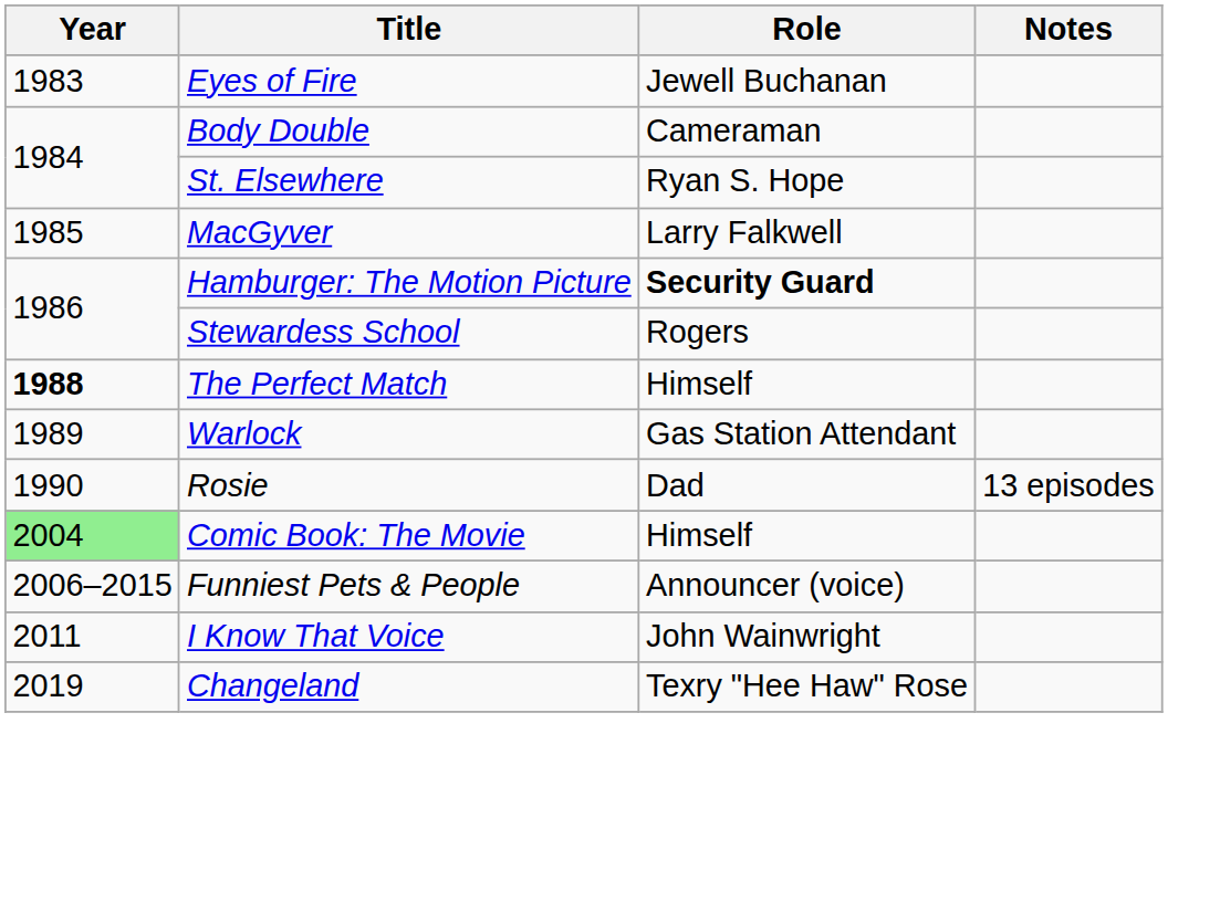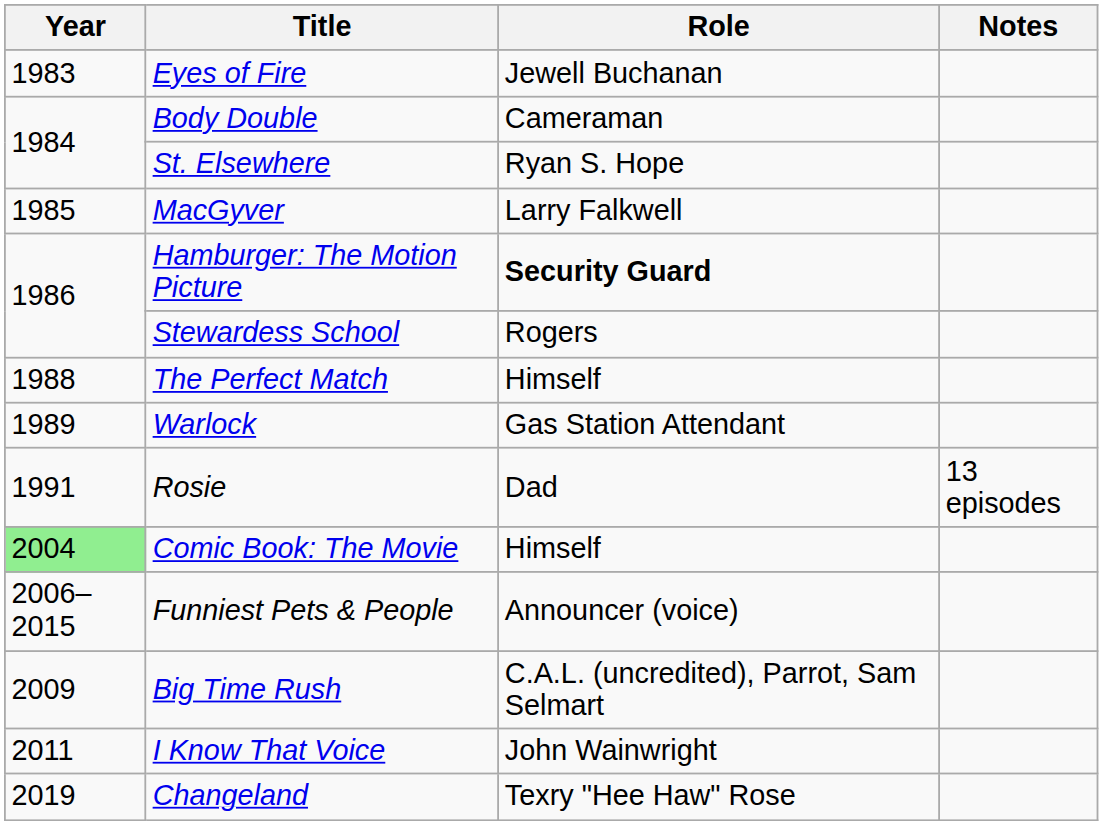 <table class="wikitable sortable">
 <tr>
 <th>Year</th>
 <th>Title</th>
 <th>Role</th>
 <th>Notes</th>
 </tr>
 <tr>
 <td>1983</td>
 <td><em><a href='#'>Eyes of Fire</a></em></td>
 <td>Jewell Buchanan</td>
 <td></td>
 </tr>
 <tr>
 <td rowspan="2">1984</td>
 <td><em><a href='#'>Body Double</a></em></td>
 <td>Cameraman</td>
 <td></td>
 </tr>
 <tr>
 <td><em><a href='#'>St. Elsewhere</a></em></td>
 <td>Ryan S. Hope</td>
 <td></td>
 </tr>
 <tr>
 <td>1985</td>
 <td><em><a href='#'>MacGyver</a></em></td>
 <td>Larry Falkwell</td>
 <td></td>
 </tr>
 <tr>
 <td rowspan="2">1986</td>
 <td><em><a href='#'>Hamburger: The Motion Picture</a></em></td>
 <td><strong>Security Guard</strong></td>
 <td></td>
 </tr>
 <tr>
 <td><em><a href='#'>Stewardess School</a></em></td>
 <td>Rogers</td>
 <td></td>
 </tr>
 <tr>
-<td><strong>1988</strong></td>
+<td>1988</td>
 <td><em><a href='#'>The Perfect Match</a></em></td>
 <td>Himself</td>
 <td></td>
 </tr>
 <tr>
 <td>1989</td>
 <td><em><a href='#'>Warlock</a></em></td>
 <td>Gas Station Attendant</td>
 <td></td>
 </tr>
 <tr>
-<td>1990</td>
+<td>1991</td>
 <td><em>Rosie</em></td>
 <td>Dad</td>
 <td>13 episodes</td>
 </tr>
 <tr>
 <td style="background: lightgreen;">2004</td>
 <td><em><a href='#'>Comic Book: The Movie</a></em></td>
 <td>Himself</td>
 <td></td>
 </tr>
 <tr>
 <td>2006–2015</td>
 <td><em>Funniest Pets & People</em></td>
 <td>Announcer (voice)</td>
 <td></td>
 </tr>
 <tr>
+<td>2009</td>
+<td><em><a href='#'>Big Time Rush</a></em></td>
+<td>C.A.L. (uncredited), Parrot, Sam Selmart</td>
+<td></td>
+</tr>
+<tr>
 <td>2011</td>
 <td><em><a href='#'>I Know That Voice</a></em></td>
 <td>John Wainwright</td>
 <td></td>
 </tr>
 <tr>
 <td>2019</td>
 <td><em><a href='#'>Changeland</a></em></td>
 <td>Texry "Hee Haw" Rose</td>
 <td></td>
 </tr>
 </table>
